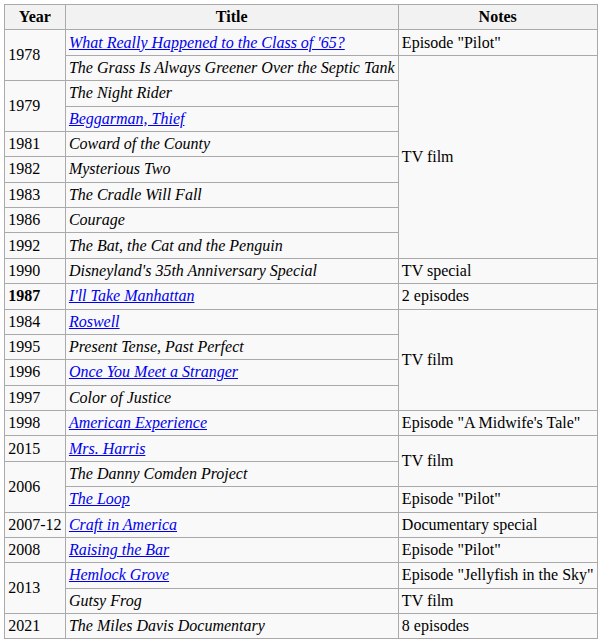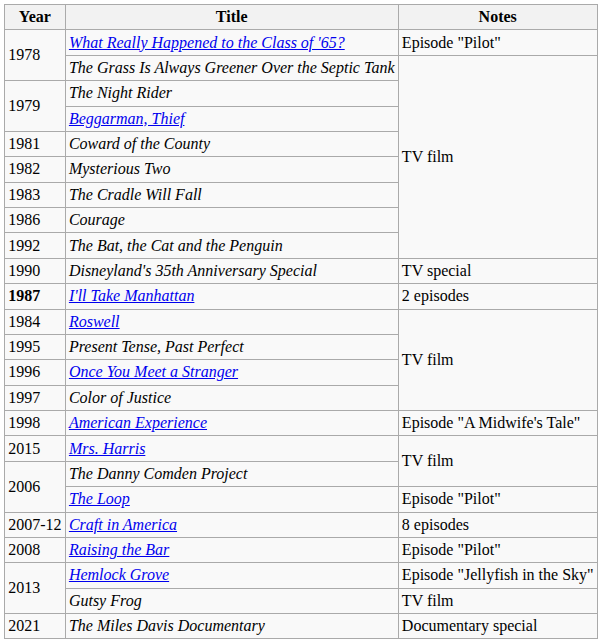 <table class="wikitable">
 <tr>
 <th>Year</th>
 <th>Title</th>
 <th>Notes</th>
 </tr>
 <tr>
 <td rowspan="2">1978</td>
 <td><em><a href='#'>What Really Happened to the Class of '65?</a></em></td>
 <td>Episode "Pilot"</td>
 </tr>
 <tr>
 <td><em>The Grass Is Always Greener Over the Septic Tank</em></td>
 <td rowspan="8">TV film</td>
 </tr>
 <tr>
 <td rowspan="2">1979</td>
 <td><em>The Night Rider</em></td>
 </tr>
 <tr>
 <td><em><a href='#'>Beggarman, Thief</a></em></td>
 </tr>
 <tr>
 <td>1981</td>
 <td><em>Coward of the County</em></td>
 </tr>
 <tr>
 <td>1982</td>
 <td><em>Mysterious Two</em></td>
 </tr>
 <tr>
 <td>1983</td>
 <td><em>The Cradle Will Fall</em></td>
 </tr>
 <tr>
 <td>1986</td>
 <td><em>Courage</em></td>
 </tr>
 <tr>
 <td>1992</td>
 <td><em>The Bat, the Cat and the Penguin</em></td>
 </tr>
 <tr>
 <td>1990</td>
 <td><em>Disneyland's 35th Anniversary Special</em></td>
 <td>TV special</td>
 </tr>
 <tr>
 <td><strong>1987</strong></td>
 <td><em><a href='#'>I'll Take Manhattan</a></em></td>
 <td>2 episodes</td>
 </tr>
 <tr>
 <td>1984</td>
 <td><em><a href='#'>Roswell</a></em></td>
 <td rowspan="4">TV film</td>
 </tr>
 <tr>
 <td>1995</td>
 <td><em>Present Tense, Past Perfect</em></td>
 </tr>
 <tr>
 <td>1996</td>
 <td><em><a href='#'>Once You Meet a Stranger</a></em></td>
 </tr>
 <tr>
 <td>1997</td>
 <td><em>Color of Justice</em></td>
 </tr>
 <tr>
 <td>1998</td>
 <td><em><a href='#'>American Experience</a></em></td>
 <td>Episode "A Midwife's Tale"</td>
 </tr>
 <tr>
 <td>2015</td>
 <td><em><a href='#'>Mrs. Harris</a></em></td>
 <td rowspan="2">TV film</td>
 </tr>
 <tr>
 <td rowspan="2">2006</td>
 <td><em>The Danny Comden Project</em></td>
 </tr>
 <tr>
 <td><em><a href='#'>The Loop</a></em></td>
 <td>Episode "Pilot"</td>
 </tr>
 <tr>
 <td>2007-12</td>
 <td><em><a href='#'>Craft in America</a></em></td>
-<td>Documentary special</td>
+<td>8 episodes</td>
 </tr>
 <tr>
 <td>2008</td>
 <td><em><a href='#'>Raising the Bar</a></em></td>
 <td>Episode "Pilot"</td>
 </tr>
 <tr>
 <td rowspan="2">2013</td>
 <td><em><a href='#'>Hemlock Grove</a></em></td>
 <td>Episode "Jellyfish in the Sky"</td>
 </tr>
 <tr>
 <td><em>Gutsy Frog</em></td>
 <td>TV film</td>
 </tr>
 <tr>
 <td>2021</td>
 <td><em>The Miles Davis Documentary</em></td>
-<td>8 episodes</td>
+<td>Documentary special</td>
 </tr>
 </table>
